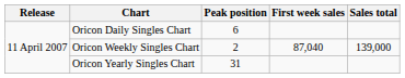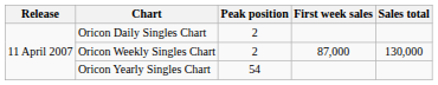 <table class="wikitable">
 <tr>
 <th>Release</th>
 <th>Chart</th>
 <th>Peak position</th>
 <th>First week sales</th>
 <th>Sales total</th>
 </tr>
 <tr>
 <td rowspan="3">11 April 2007</td>
 <td>Oricon Daily Singles Chart</td>
-<td align="center">6</td>
+<td align="center">2</td>
 <td></td>
 <td></td>
 </tr>
 <tr>
 <td>Oricon Weekly Singles Chart</td>
 <td align="center">2</td>
-<td align="center">87,040</td>
-<td align="center">139,000</td>
+<td align="center">87,000</td>
+<td align="center">130,000</td>
 </tr>
 <tr>
 <td>Oricon Yearly Singles Chart</td>
-<td align="center">31</td>
+<td align="center">54</td>
 <td></td>
 <td></td>
 </tr>
 </table>
